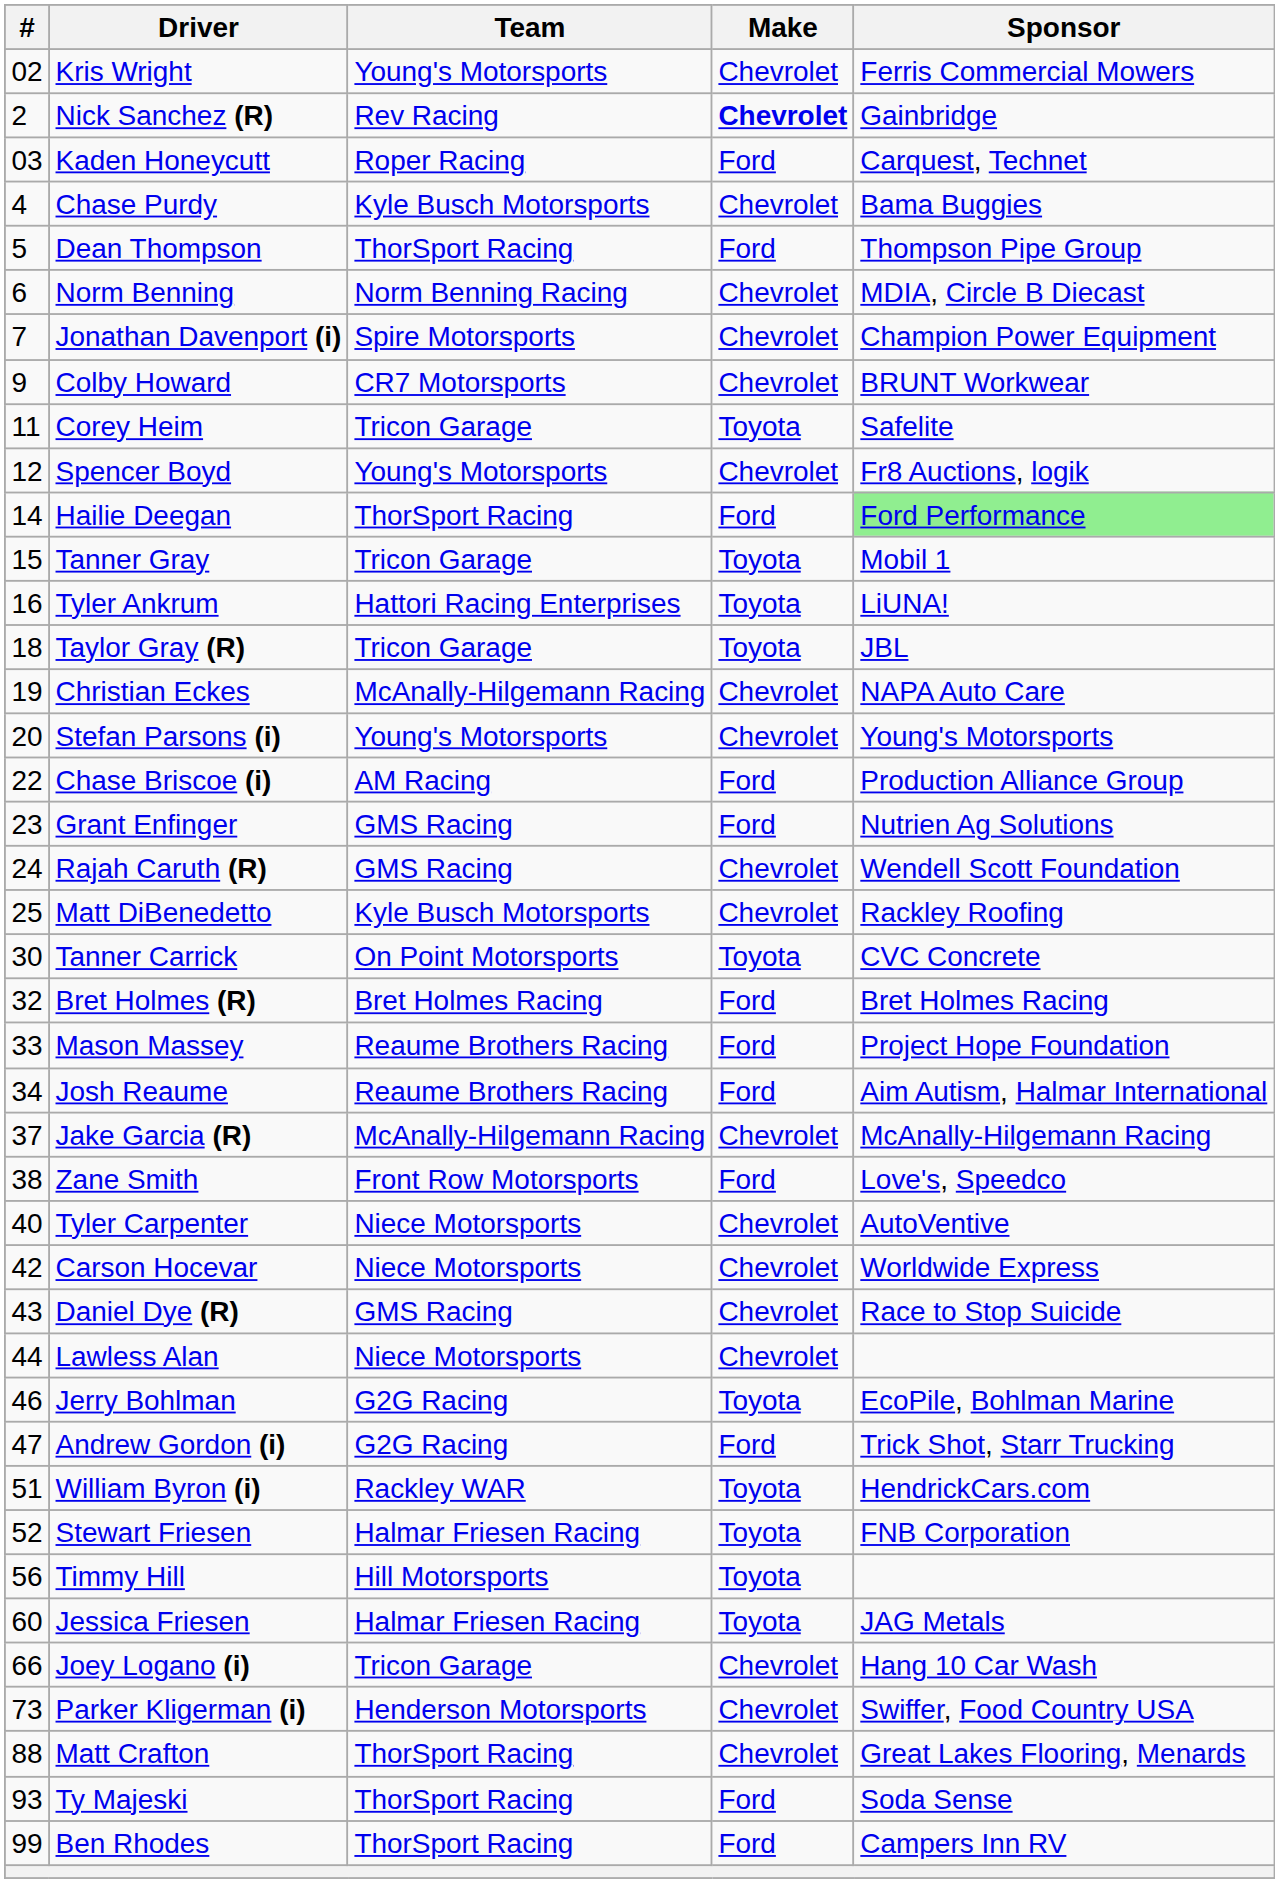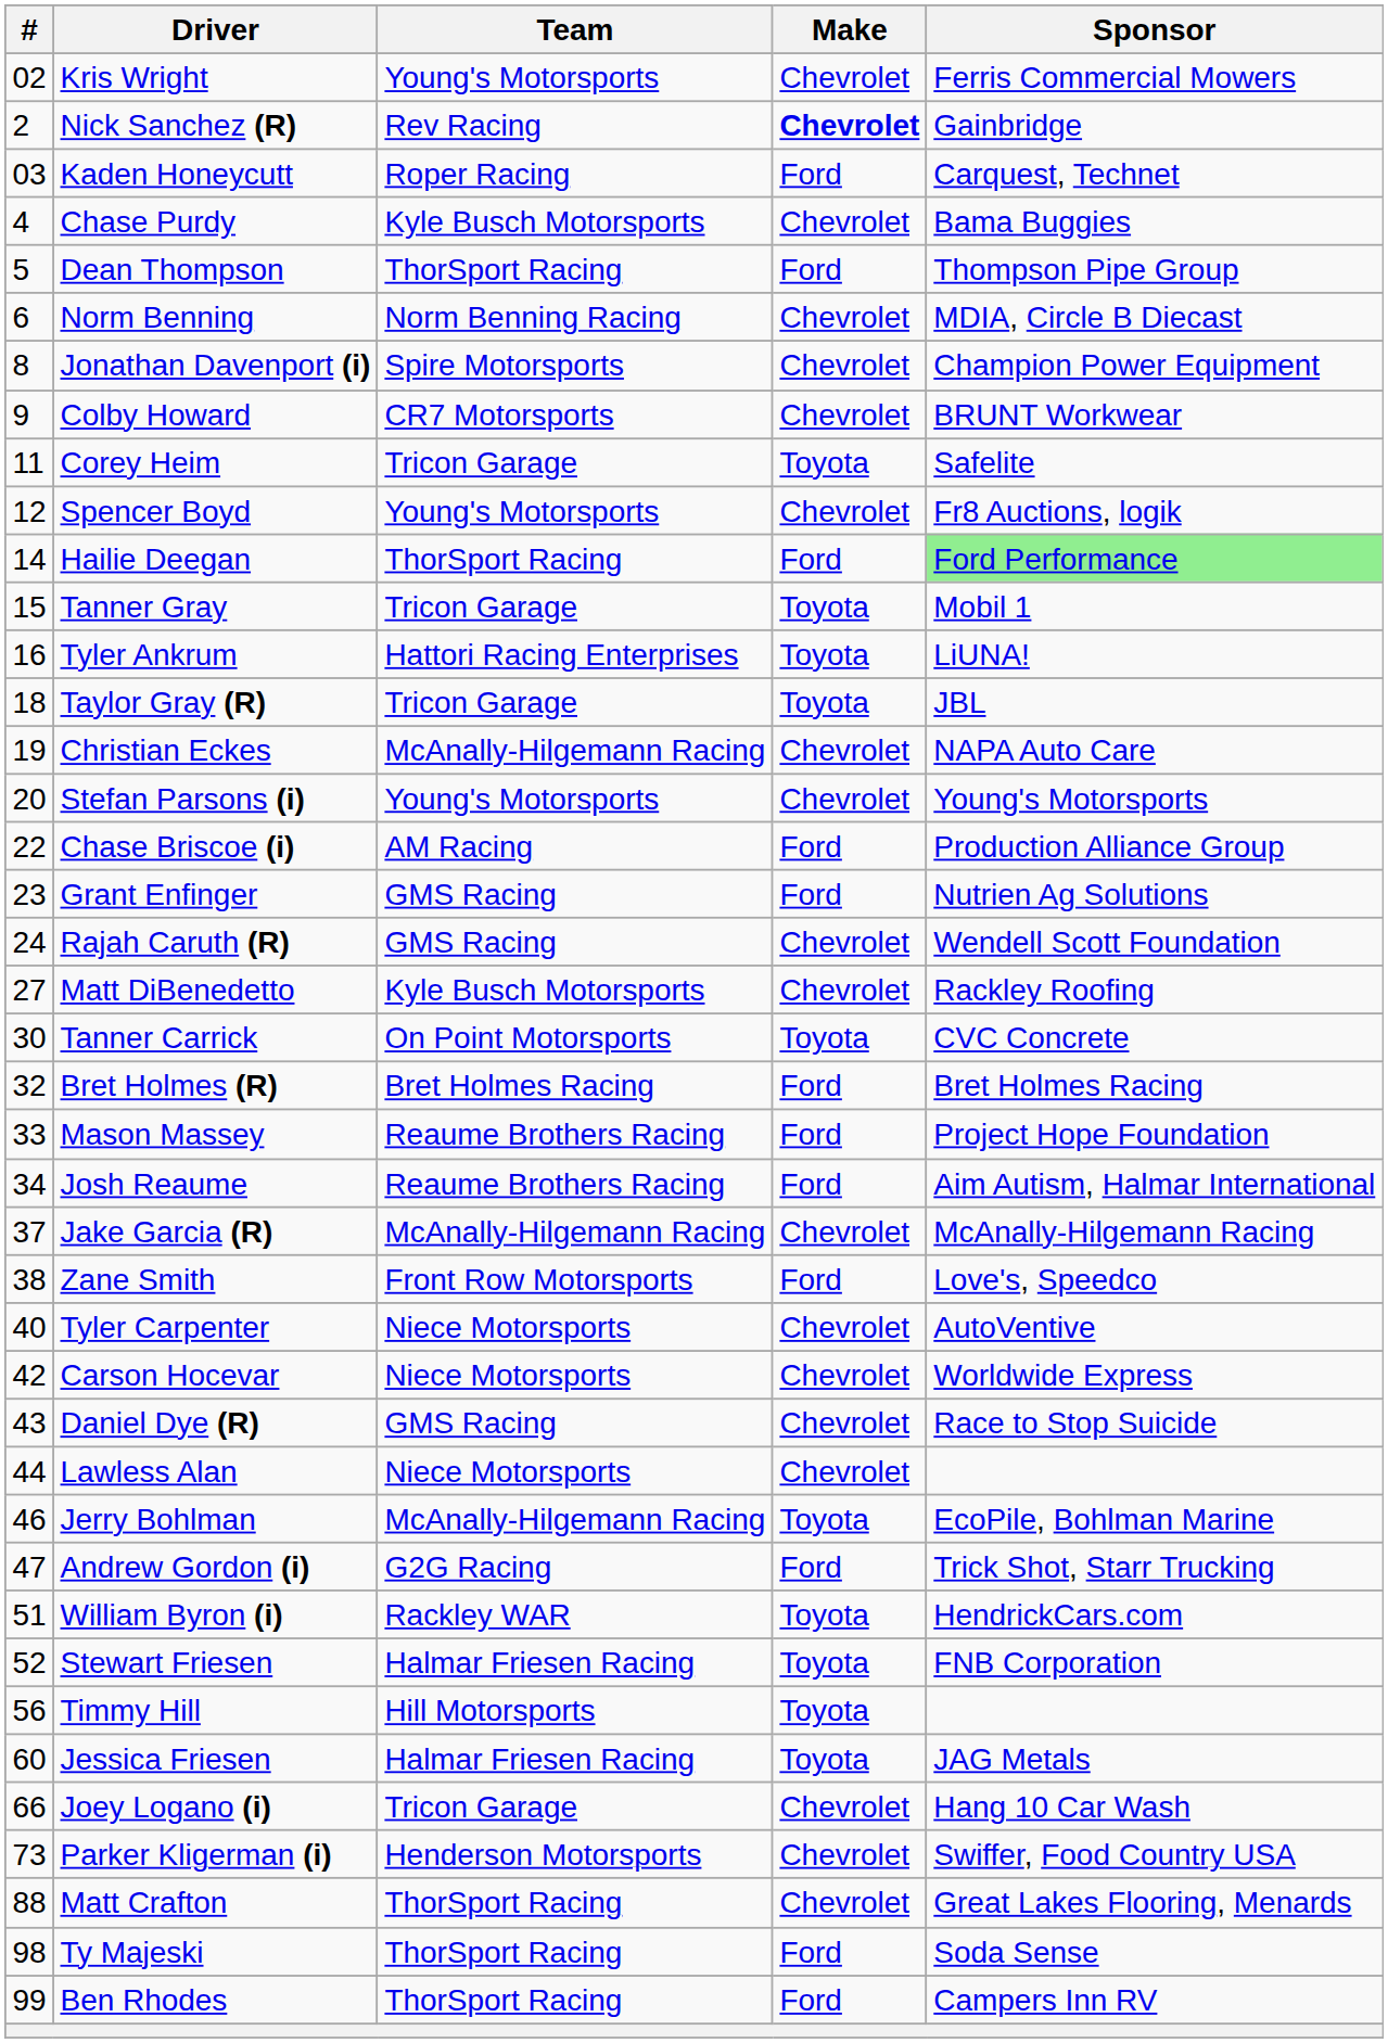 <table class="wikitable" style="font-size: 95%;">
 <tr>
 <th>#</th>
 <th>Driver</th>
 <th>Team</th>
 <th>Make</th>
 <th>Sponsor</th>
 </tr>
 <tr>
 <td>02</td>
 <td><a href='#'>Kris Wright</a></td>
 <td><a href='#'>Young's Motorsports</a></td>
 <td><a href='#'>Chevrolet</a></td>
 <td><a href='#'>Ferris Commercial Mowers</a></td>
 </tr>
 <tr>
 <td>2</td>
 <td><a href='#'>Nick Sanchez</a> <strong>(R)</strong></td>
 <td><a href='#'>Rev Racing</a></td>
 <td><strong><a href='#'>Chevrolet</a></strong></td>
 <td><a href='#'>Gainbridge</a></td>
 </tr>
 <tr>
 <td>03</td>
 <td><a href='#'>Kaden Honeycutt</a></td>
 <td><a href='#'>Roper Racing</a></td>
 <td><a href='#'>Ford</a></td>
 <td><a href='#'>Carquest</a>, <a href='#'>Technet</a></td>
 </tr>
 <tr>
 <td>4</td>
 <td><a href='#'>Chase Purdy</a></td>
 <td><a href='#'>Kyle Busch Motorsports</a></td>
 <td><a href='#'>Chevrolet</a></td>
 <td><a href='#'>Bama Buggies</a></td>
 </tr>
 <tr>
 <td>5</td>
 <td><a href='#'>Dean Thompson</a></td>
 <td><a href='#'>ThorSport Racing</a></td>
 <td><a href='#'>Ford</a></td>
 <td><a href='#'>Thompson Pipe Group</a></td>
 </tr>
 <tr>
 <td>6</td>
 <td><a href='#'>Norm Benning</a></td>
 <td><a href='#'>Norm Benning Racing</a></td>
 <td><a href='#'>Chevrolet</a></td>
 <td><a href='#'>MDIA</a>, <a href='#'>Circle B Diecast</a></td>
 </tr>
 <tr>
-<td>7</td>
+<td>8</td>
 <td nowrap><a href='#'>Jonathan Davenport</a> <strong>(i)</strong></td>
 <td><a href='#'>Spire Motorsports</a></td>
 <td><a href='#'>Chevrolet</a></td>
 <td><a href='#'>Champion Power Equipment</a></td>
 </tr>
 <tr>
 <td>9</td>
 <td><a href='#'>Colby Howard</a></td>
 <td><a href='#'>CR7 Motorsports</a></td>
 <td><a href='#'>Chevrolet</a></td>
 <td><a href='#'>BRUNT Workwear</a></td>
 </tr>
 <tr>
 <td>11</td>
 <td><a href='#'>Corey Heim</a></td>
 <td><a href='#'>Tricon Garage</a></td>
 <td><a href='#'>Toyota</a></td>
 <td><a href='#'>Safelite</a></td>
 </tr>
 <tr>
 <td>12</td>
 <td><a href='#'>Spencer Boyd</a></td>
 <td><a href='#'>Young's Motorsports</a></td>
 <td><a href='#'>Chevrolet</a></td>
 <td><a href='#'>Fr8 Auctions</a>, <a href='#'>logik</a></td>
 </tr>
 <tr>
 <td>14</td>
 <td><a href='#'>Hailie Deegan</a></td>
 <td><a href='#'>ThorSport Racing</a></td>
 <td><a href='#'>Ford</a></td>
 <td style="background: lightgreen;"><a href='#'>Ford Performance</a></td>
 </tr>
 <tr>
 <td>15</td>
 <td><a href='#'>Tanner Gray</a></td>
 <td><a href='#'>Tricon Garage</a></td>
 <td><a href='#'>Toyota</a></td>
 <td><a href='#'>Mobil 1</a></td>
 </tr>
 <tr>
 <td>16</td>
 <td><a href='#'>Tyler Ankrum</a></td>
 <td><a href='#'>Hattori Racing Enterprises</a></td>
 <td><a href='#'>Toyota</a></td>
 <td><a href='#'>LiUNA!</a></td>
 </tr>
 <tr>
 <td>18</td>
 <td><a href='#'>Taylor Gray</a> <strong>(R)</strong></td>
 <td><a href='#'>Tricon Garage</a></td>
 <td><a href='#'>Toyota</a></td>
 <td><a href='#'>JBL</a></td>
 </tr>
 <tr>
 <td>19</td>
 <td><a href='#'>Christian Eckes</a></td>
 <td><a href='#'>McAnally-Hilgemann Racing</a></td>
 <td><a href='#'>Chevrolet</a></td>
 <td><a href='#'>NAPA Auto Care</a></td>
 </tr>
 <tr>
 <td>20</td>
 <td><a href='#'>Stefan Parsons</a> <strong>(i)</strong></td>
 <td><a href='#'>Young's Motorsports</a></td>
 <td><a href='#'>Chevrolet</a></td>
 <td><a href='#'>Young's Motorsports</a></td>
 </tr>
 <tr>
 <td>22</td>
 <td><a href='#'>Chase Briscoe</a> <strong>(i)</strong></td>
 <td><a href='#'>AM Racing</a></td>
 <td><a href='#'>Ford</a></td>
 <td><a href='#'>Production Alliance Group</a></td>
 </tr>
 <tr>
 <td>23</td>
 <td><a href='#'>Grant Enfinger</a></td>
 <td><a href='#'>GMS Racing</a></td>
 <td><a href='#'>Ford</a></td>
 <td><a href='#'>Nutrien Ag Solutions</a></td>
 </tr>
 <tr>
 <td>24</td>
 <td><a href='#'>Rajah Caruth</a> <strong>(R)</strong></td>
 <td><a href='#'>GMS Racing</a></td>
 <td><a href='#'>Chevrolet</a></td>
 <td><a href='#'>Wendell Scott Foundation</a></td>
 </tr>
 <tr>
-<td>25</td>
+<td>27</td>
 <td><a href='#'>Matt DiBenedetto</a></td>
 <td><a href='#'>Kyle Busch Motorsports</a></td>
 <td><a href='#'>Chevrolet</a></td>
 <td><a href='#'>Rackley Roofing</a></td>
 </tr>
 <tr>
 <td>30</td>
 <td><a href='#'>Tanner Carrick</a></td>
 <td><a href='#'>On Point Motorsports</a></td>
 <td><a href='#'>Toyota</a></td>
 <td><a href='#'>CVC Concrete</a></td>
 </tr>
 <tr>
 <td>32</td>
 <td><a href='#'>Bret Holmes</a> <strong>(R)</strong></td>
 <td><a href='#'>Bret Holmes Racing</a></td>
 <td><a href='#'>Ford</a></td>
 <td><a href='#'>Bret Holmes Racing</a></td>
 </tr>
 <tr>
 <td>33</td>
 <td><a href='#'>Mason Massey</a></td>
 <td><a href='#'>Reaume Brothers Racing</a></td>
 <td><a href='#'>Ford</a></td>
 <td><a href='#'>Project Hope Foundation</a></td>
 </tr>
 <tr>
 <td>34</td>
 <td><a href='#'>Josh Reaume</a></td>
 <td><a href='#'>Reaume Brothers Racing</a></td>
 <td><a href='#'>Ford</a></td>
 <td nowrap><a href='#'>Aim Autism</a>, <a href='#'>Halmar International</a></td>
 </tr>
 <tr>
 <td>37</td>
 <td><a href='#'>Jake Garcia</a> <strong>(R)</strong></td>
 <td nowrap><a href='#'>McAnally-Hilgemann Racing</a></td>
 <td><a href='#'>Chevrolet</a></td>
 <td><a href='#'>McAnally-Hilgemann Racing</a></td>
 </tr>
 <tr>
 <td>38</td>
 <td><a href='#'>Zane Smith</a></td>
 <td><a href='#'>Front Row Motorsports</a></td>
 <td><a href='#'>Ford</a></td>
 <td><a href='#'>Love's</a>, <a href='#'>Speedco</a></td>
 </tr>
 <tr>
 <td>40</td>
 <td><a href='#'>Tyler Carpenter</a></td>
 <td><a href='#'>Niece Motorsports</a></td>
 <td><a href='#'>Chevrolet</a></td>
 <td><a href='#'>AutoVentive</a></td>
 </tr>
 <tr>
 <td>42</td>
 <td><a href='#'>Carson Hocevar</a></td>
 <td><a href='#'>Niece Motorsports</a></td>
 <td><a href='#'>Chevrolet</a></td>
 <td><a href='#'>Worldwide Express</a></td>
 </tr>
 <tr>
 <td>43</td>
 <td><a href='#'>Daniel Dye</a> <strong>(R)</strong></td>
 <td><a href='#'>GMS Racing</a></td>
 <td><a href='#'>Chevrolet</a></td>
 <td><a href='#'>Race to Stop Suicide</a></td>
 </tr>
 <tr>
 <td>44</td>
 <td><a href='#'>Lawless Alan</a></td>
 <td><a href='#'>Niece Motorsports</a></td>
 <td><a href='#'>Chevrolet</a></td>
 <td></td>
 </tr>
 <tr>
 <td>46</td>
 <td><a href='#'>Jerry Bohlman</a></td>
-<td><a href='#'>G2G Racing</a></td>
+<td><a href='#'>McAnally-Hilgemann Racing</a></td>
 <td><a href='#'>Toyota</a></td>
 <td><a href='#'>EcoPile</a>, <a href='#'>Bohlman Marine</a></td>
 </tr>
 <tr>
 <td>47</td>
 <td><a href='#'>Andrew Gordon</a> <strong>(i)</strong></td>
 <td><a href='#'>G2G Racing</a></td>
 <td><a href='#'>Ford</a></td>
 <td><a href='#'>Trick Shot</a>, <a href='#'>Starr Trucking</a></td>
 </tr>
 <tr>
 <td>51</td>
 <td><a href='#'>William Byron</a> <strong>(i)</strong></td>
 <td><a href='#'>Rackley WAR</a></td>
 <td><a href='#'>Toyota</a></td>
 <td><a href='#'>HendrickCars.com</a></td>
 </tr>
 <tr>
 <td>52</td>
 <td><a href='#'>Stewart Friesen</a></td>
 <td><a href='#'>Halmar Friesen Racing</a></td>
 <td><a href='#'>Toyota</a></td>
 <td><a href='#'>FNB Corporation</a></td>
 </tr>
 <tr>
 <td>56</td>
 <td><a href='#'>Timmy Hill</a></td>
 <td><a href='#'>Hill Motorsports</a></td>
 <td><a href='#'>Toyota</a></td>
 <td></td>
 </tr>
 <tr>
 <td>60</td>
 <td><a href='#'>Jessica Friesen</a></td>
 <td><a href='#'>Halmar Friesen Racing</a></td>
 <td><a href='#'>Toyota</a></td>
 <td><a href='#'>JAG Metals</a></td>
 </tr>
 <tr>
 <td>66</td>
 <td><a href='#'>Joey Logano</a> <strong>(i)</strong></td>
 <td><a href='#'>Tricon Garage</a></td>
 <td><a href='#'>Chevrolet</a></td>
 <td><a href='#'>Hang 10 Car Wash</a></td>
 </tr>
 <tr>
 <td>73</td>
 <td><a href='#'>Parker Kligerman</a> <strong>(i)</strong></td>
 <td><a href='#'>Henderson Motorsports</a></td>
 <td><a href='#'>Chevrolet</a></td>
 <td><a href='#'>Swiffer</a>, <a href='#'>Food Country USA</a></td>
 </tr>
 <tr>
 <td>88</td>
 <td><a href='#'>Matt Crafton</a></td>
 <td><a href='#'>ThorSport Racing</a></td>
 <td><a href='#'>Chevrolet</a></td>
 <td><a href='#'>Great Lakes Flooring</a>, <a href='#'>Menards</a></td>
 </tr>
 <tr>
-<td>93</td>
+<td>98</td>
 <td><a href='#'>Ty Majeski</a></td>
 <td><a href='#'>ThorSport Racing</a></td>
 <td><a href='#'>Ford</a></td>
 <td><a href='#'>Soda Sense</a></td>
 </tr>
 <tr>
 <td>99</td>
 <td><a href='#'>Ben Rhodes</a></td>
 <td><a href='#'>ThorSport Racing</a></td>
 <td><a href='#'>Ford</a></td>
 <td><a href='#'>Campers Inn RV</a></td>
 </tr>
 <tr>
 <th colspan="5"></th>
 </tr>
 </table>
